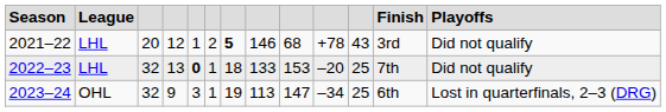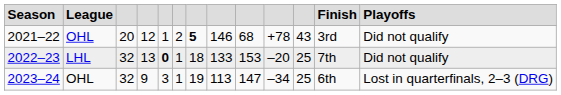 <table class="wikitable">
 <tr style="font-weight:bold; background:#ddd;">
 <td>Season</td>
 <td>League</td>
 <td></td>
 <td></td>
 <td></td>
 <td></td>
 <td></td>
 <td></td>
 <td></td>
 <td></td>
 <td></td>
 <td>Finish</td>
 <td>Playoffs</td>
 </tr>
 <tr>
 <td>2021–22</td>
-<td><a href='#'>LHL</a></td>
+<td><a href='#'>OHL</a></td>
 <td>20</td>
 <td>12</td>
 <td>1</td>
 <td>2</td>
 <td><strong>5</strong></td>
 <td>146</td>
 <td>68</td>
 <td>+78</td>
 <td>43</td>
 <td>3rd</td>
 <td>Did not qualify</td>
 </tr>
 <tr style="background:#eee;">
 <td><a href='#'>2022–23</a></td>
 <td><a href='#'>LHL</a></td>
 <td>32</td>
 <td>13</td>
 <td><strong>0</strong></td>
 <td>1</td>
 <td>18</td>
 <td>133</td>
 <td>153</td>
 <td>–20</td>
 <td>25</td>
 <td>7th</td>
 <td>Did not qualify</td>
 </tr>
 <tr>
 <td><a href='#'>2023–24</a></td>
 <td>OHL</td>
 <td>32</td>
 <td>9</td>
 <td>3</td>
 <td>1</td>
 <td>19</td>
 <td>113</td>
 <td>147</td>
 <td>–34</td>
 <td>25</td>
 <td>6th</td>
 <td>Lost in quarterfinals, 2–3 (<a href='#'>DRG</a>)</td>
 </tr>
 </table>
